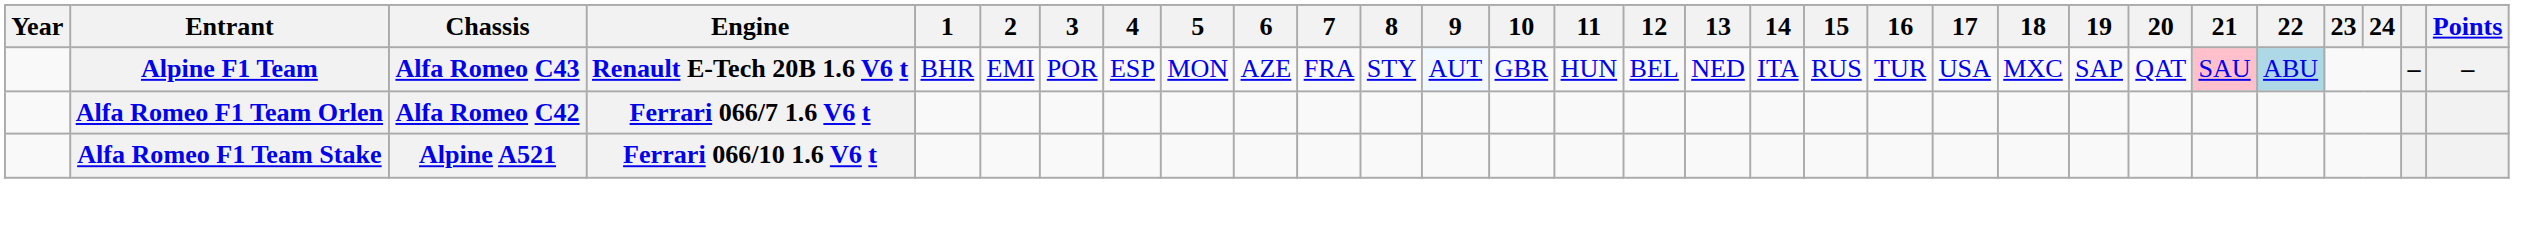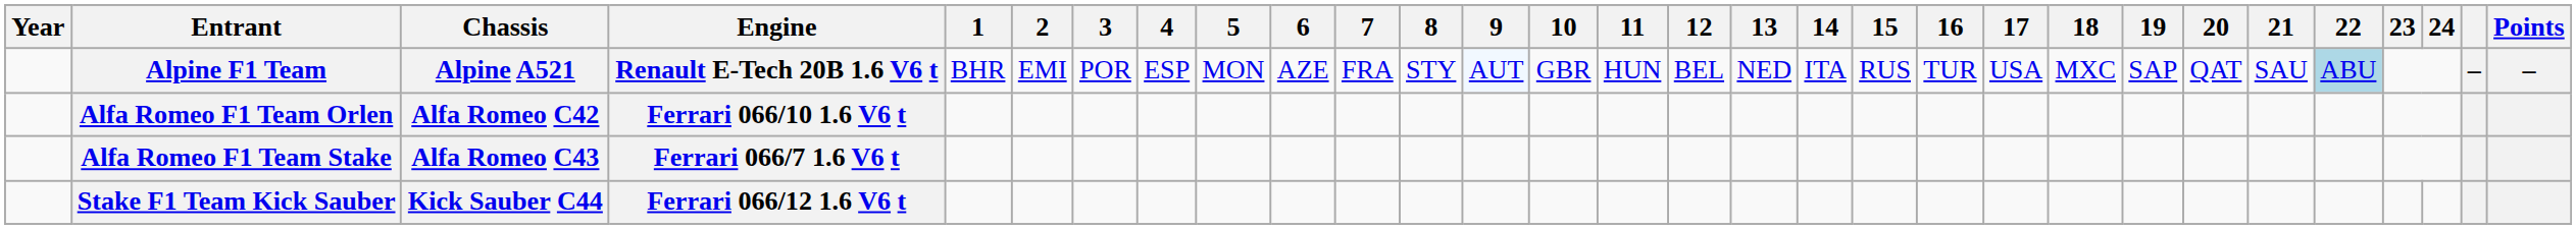 <table class="wikitable" style="text-align:center; font-size:85%">
 <tr>
 <th>Year</th>
 <th>Entrant</th>
 <th>Chassis</th>
 <th>Engine</th>
 <th>1</th>
 <th>2</th>
 <th>3</th>
 <th>4</th>
 <th>5</th>
 <th>6</th>
 <th>7</th>
 <th>8</th>
 <th>9</th>
 <th>10</th>
 <th>11</th>
 <th>12</th>
 <th>13</th>
 <th>14</th>
 <th>15</th>
 <th>16</th>
 <th>17</th>
 <th>18</th>
 <th>19</th>
 <th>20</th>
 <th>21</th>
 <th>22</th>
 <th>23</th>
 <th>24</th>
 <th></th>
 <th><a href='#'>Points</a></th>
 </tr>
 <tr>
 <td id="2021"></td>
 <th nowrap><a href='#'>Alpine F1 Team</a></th>
-<th nowrap><a href='#'>Alfa Romeo</a> <a href='#'>C43</a></th>
+<th nowrap><a href='#'>Alpine</a> <a href='#'>A521</a></th>
 <th nowrap><a href='#'>Renault</a> E-Tech 20B 1.6 <a href='#'>V6</a> <a href='#'>t</a></th>
 <td><a href='#'>BHR</a></td>
 <td><a href='#'>EMI</a></td>
 <td><a href='#'>POR</a></td>
 <td><a href='#'>ESP</a></td>
 <td><a href='#'>MON</a></td>
 <td><a href='#'>AZE</a></td>
 <td><a href='#'>FRA</a></td>
 <td><a href='#'>STY</a></td>
 <td style="background:#F1F8FF;"><a href='#'>AUT</a><br></td>
 <td><a href='#'>GBR</a></td>
 <td><a href='#'>HUN</a></td>
 <td><a href='#'>BEL</a></td>
 <td><a href='#'>NED</a></td>
 <td><a href='#'>ITA</a></td>
 <td><a href='#'>RUS</a></td>
 <td><a href='#'>TUR</a></td>
 <td><a href='#'>USA</a></td>
 <td><a href='#'>MXC</a></td>
 <td><a href='#'>SAP</a></td>
 <td><a href='#'>QAT</a></td>
-<td style="background: pink;"><a href='#'>SAU</a></td>
+<td><a href='#'>SAU</a></td>
 <td style="background: lightblue;"><a href='#'>ABU</a></td>
 <td colspan=2></td>
 <th>–</th>
 <th>–</th>
 </tr>
 <tr>
 <td id=2022R></td>
 <th nowrap><a href='#'>Alfa Romeo F1 Team Orlen</a></th>
 <th nowrap><a href='#'>Alfa Romeo</a> <a href='#'>C42</a></th>
-<th nowrap><a href='#'>Ferrari</a> 066/7 1.6 <a href='#'>V6</a> <a href='#'>t</a></th>
+<th nowrap><a href='#'>Ferrari</a> 066/10 1.6 <a href='#'>V6</a> <a href='#'>t</a></th>
 <td></td>
 <td></td>
 <td></td>
 <td></td>
 <td></td>
 <td></td>
 <td></td>
 <td></td>
 <td></td>
 <td></td>
 <td></td>
 <td></td>
 <td></td>
 <td></td>
 <td></td>
 <td></td>
 <td></td>
 <td></td>
 <td></td>
 <td></td>
 <td></td>
 <td></td>
 <td colspan=2></td>
 <th></th>
 <th></th>
 </tr>
 <tr>
 <td id=2023R></td>
 <th nowrap><a href='#'>Alfa Romeo F1 Team Stake</a></th>
-<th nowrap><a href='#'>Alpine</a> <a href='#'>A521</a></th>
-<th nowrap><a href='#'>Ferrari</a> 066/10 1.6 <a href='#'>V6</a> <a href='#'>t</a></th>
+<th nowrap><a href='#'>Alfa Romeo</a> <a href='#'>C43</a></th>
+<th nowrap><a href='#'>Ferrari</a> 066/7 1.6 <a href='#'>V6</a> <a href='#'>t</a></th>
 <td></td>
 <td></td>
 <td></td>
 <td></td>
 <td></td>
 <td></td>
 <td></td>
 <td></td>
 <td></td>
 <td></td>
 <td></td>
 <td></td>
 <td></td>
 <td></td>
 <td></td>
 <td></td>
 <td></td>
 <td></td>
 <td></td>
 <td></td>
 <td></td>
 <td></td>
 <td colspan=2></td>
 <th></th>
 <th></th>
 </tr>
+<tr>
+<td id=2024R></td>
+<th nowrap><a href='#'>Stake F1 Team Kick Sauber</a></th>
+<th nowrap><a href='#'>Kick Sauber</a> <a href='#'>C44</a></th>
+<th nowrap><a href='#'>Ferrari</a> 066/12 1.6 <a href='#'>V6</a> <a href='#'>t</a></th>
+<td></td>
+<td></td>
+<td></td>
+<td></td>
+<td></td>
+<td></td>
+<td></td>
+<td></td>
+<td></td>
+<td></td>
+<td></td>
+<td></td>
+<td></td>
+<td></td>
+<td></td>
+<td></td>
+<td></td>
+<td></td>
+<td></td>
+<td></td>
+<td></td>
+<td></td>
+<td></td>
+<td></td>
+<th></th>
+<th></th>
+</tr>
 </table>
